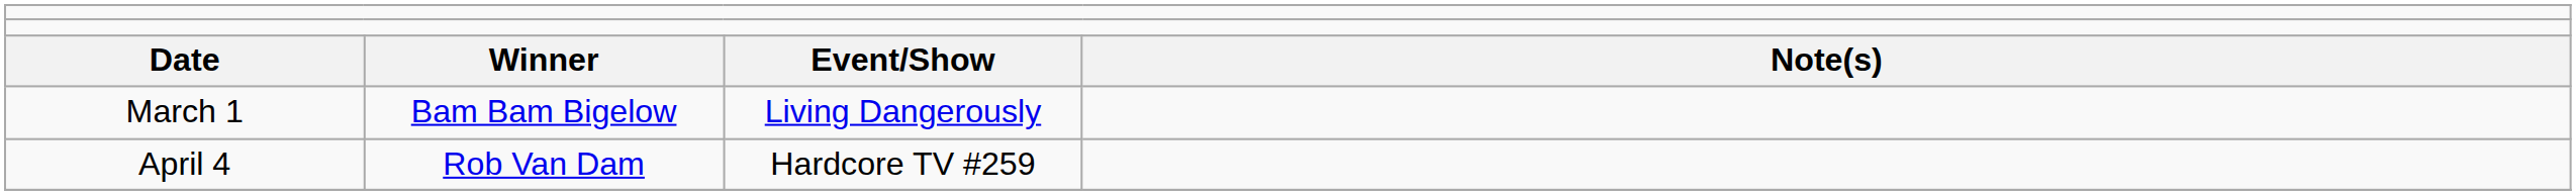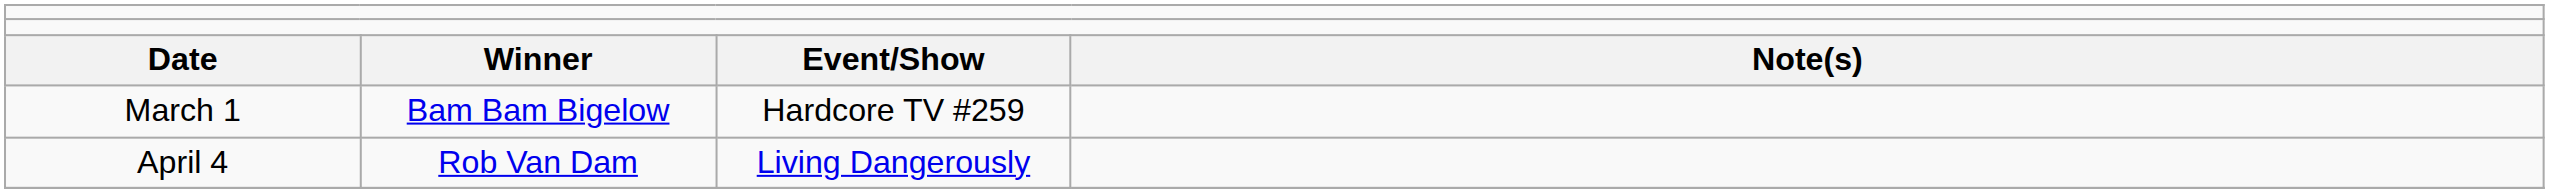 <table class="wikitable" style="text-align:center; width:100%;">
 <tr>
 <td colspan="5"></td>
 </tr>
 <tr>
 <td colspan="5"><strong></strong></td>
 </tr>
 <tr>
 <th width=14%>Date</th>
 <th width=14%>Winner</th>
 <th width=14%>Event/Show</th>
 <th width=58%>Note(s)</th>
 </tr>
 <tr>
 <td>March 1</td>
 <td><a href='#'>Bam Bam Bigelow</a></td>
-<td><a href='#'>Living Dangerously</a></td>
+<td>Hardcore TV #259</td>
 <td align=left></td>
 </tr>
 <tr>
 <td>April 4</td>
 <td><a href='#'>Rob Van Dam</a></td>
-<td>Hardcore TV #259</td>
+<td><a href='#'>Living Dangerously</a></td>
 <td align=left></td>
 </tr>
 <tr>
 </tr>
 </table>
